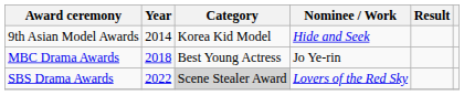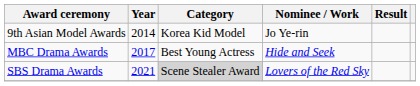 <table class="wikitable plainrowheaders sortable">
 <tr>
 <th scope="col">Award ceremony</th>
 <th scope="col">Year</th>
 <th scope="col">Category</th>
 <th scope="col">Nominee / Work</th>
 <th scope="col">Result</th>
 <th scope="col" class="unsortable"></th>
 </tr>
 <tr>
 <td>9th Asian Model Awards</td>
 <td>2014</td>
 <td>Korea Kid Model</td>
+<td>Jo Ye-rin</td>
+<td></td>
+<td></td>
+</tr>
+<tr>
+<td><a href='#'>MBC Drama Awards</a></td>
+<td><a href='#'>2017</a></td>
+<td>Best Young Actress</td>
 <td><em><a href='#'>Hide and Seek</a></em></td>
 <td></td>
 <td></td>
 </tr>
 <tr>
-<td><a href='#'>MBC Drama Awards</a></td>
-<td><a href='#'>2018</a></td>
-<td>Best Young Actress</td>
-<td>Jo Ye-rin</td>
-<td></td>
-<td></td>
-</tr>
-<tr>
 <td><a href='#'>SBS Drama Awards</a></td>
-<td><a href='#'>2022</a></td>
+<td><a href='#'>2021</a></td>
 <td style="background: lightgrey;">Scene Stealer Award</td>
 <td><em><a href='#'>Lovers of the Red Sky</a></em></td>
 <td></td>
 <td></td>
 </tr>
 <tr>
 </tr>
 </table>
